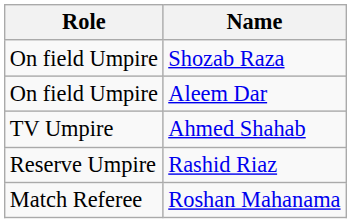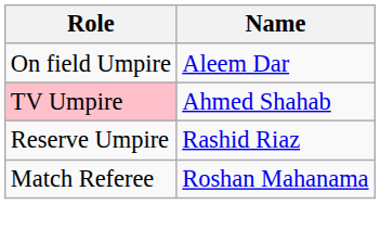 <table class="wikitable">
 <tr>
 <th>Role</th>
 <th>Name</th>
 </tr>
 <tr>
 <td>On field Umpire</td>
-<td> <a href='#'>Shozab Raza</a></td>
-</tr>
-<tr>
-<td>On field Umpire</td>
 <td> <a href='#'>Aleem Dar</a></td>
 </tr>
 <tr>
-<td>TV Umpire</td>
+<td style="background: pink;">TV Umpire</td>
 <td> <a href='#'>Ahmed Shahab</a></td>
 </tr>
 <tr>
 <td>Reserve Umpire</td>
 <td> <a href='#'>Rashid Riaz</a></td>
 </tr>
 <tr>
 <td>Match Referee</td>
 <td> <a href='#'>Roshan Mahanama</a></td>
 </tr>
 </table>
